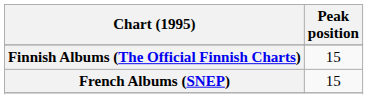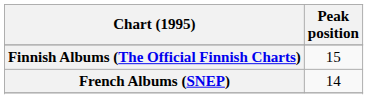 <table class="wikitable sortable plainrowheaders">
 <tr>
 <th>Chart (1995)</th>
 <th>Peak<br>position</th>
 </tr>
 <tr>
 </tr>
 <tr>
 <th scope="row">Finnish Albums (<a href='#'>The Official Finnish Charts</a>)</th>
 <td align="center">15</td>
 </tr>
 <tr>
 <th scope="row">French Albums (<a href='#'>SNEP</a>)</th>
-<td align="center">15</td>
+<td align="center">14</td>
 </tr>
 <tr>
 </tr>
 <tr>
 </tr>
 </table>
